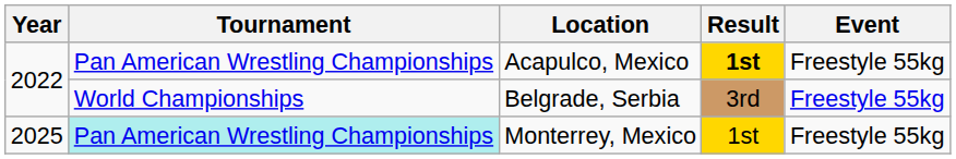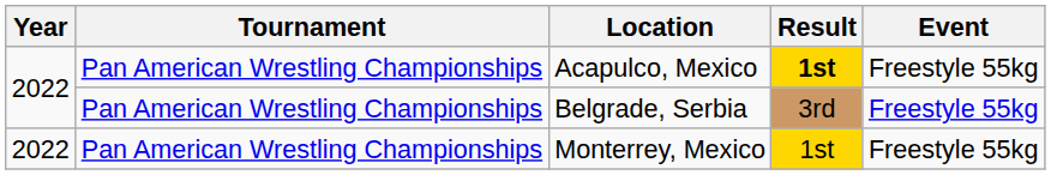 <table class="wikitable" style="font-size:95%;">
 <tr>
 <th>Year</th>
 <th>Tournament</th>
 <th>Location</th>
 <th>Result</th>
 <th>Event</th>
 </tr>
 <tr>
 <td rowspan=2>2022</td>
 <td><a href='#'>Pan American Wrestling Championships</a></td>
 <td>Acapulco, Mexico</td>
 <td align="center" bgcolor="gold"><strong>1st</strong></td>
 <td>Freestyle 55kg</td>
 </tr>
 <tr>
-<td><a href='#'>World Championships</a></td>
+<td><a href='#'>Pan American Wrestling Championships</a></td>
 <td>Belgrade, Serbia</td>
 <td align="center" bgcolor="cc9966">3rd</td>
 <td><a href='#'>Freestyle 55kg</a></td>
 </tr>
 <tr>
-<td>2025</td>
-<td style="background: paleturquoise;"><a href='#'>Pan American Wrestling Championships</a></td>
+<td>2022</td>
+<td><a href='#'>Pan American Wrestling Championships</a></td>
 <td>Monterrey, Mexico</td>
 <td align="center" bgcolor="gold">1st</td>
 <td>Freestyle 55kg</td>
 </tr>
 </table>
